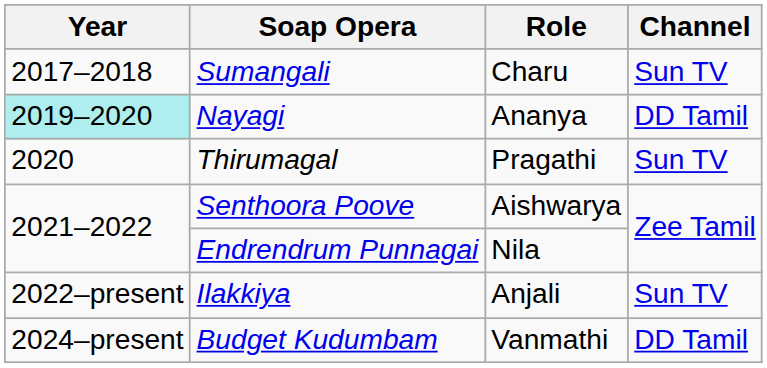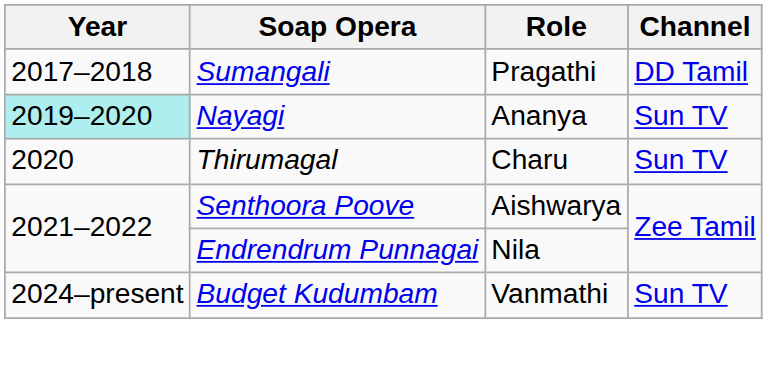 <table class="wikitable">
 <tr>
 <th>Year</th>
 <th>Soap Opera</th>
 <th>Role</th>
 <th>Channel</th>
 </tr>
 <tr>
 <td>2017–2018</td>
 <td><em><a href='#'>Sumangali</a></em></td>
-<td>Charu</td>
-<td><a href='#'>Sun TV</a></td>
+<td>Pragathi</td>
+<td><a href='#'>DD Tamil</a></td>
 </tr>
 <tr>
 <td style="background: paleturquoise;">2019–2020</td>
 <td><a href='#'><em>Nayagi</em></a></td>
 <td>Ananya</td>
-<td><a href='#'>DD Tamil</a></td>
+<td><a href='#'>Sun TV</a></td>
 </tr>
 <tr>
 <td>2020</td>
 <td><em>Thirumagal</em></td>
-<td>Pragathi</td>
+<td>Charu</td>
 <td><a href='#'>Sun TV</a></td>
 </tr>
 <tr>
 <td rowspan="2">2021–2022</td>
 <td><em><a href='#'>Senthoora Poove</a></em></td>
 <td>Aishwarya</td>
 <td rowspan="2"><a href='#'>Zee Tamil</a></td>
 </tr>
 <tr>
 <td><a href='#'><em>Endrendrum Punnagai</em></a></td>
 <td>Nila</td>
 </tr>
 <tr>
-<td>2022–present</td>
-<td><em><a href='#'>Ilakkiya</a></em></td>
-<td>Anjali</td>
-<td><a href='#'>Sun TV</a></td>
-</tr>
-<tr>
 <td>2024–present</td>
 <td><em><a href='#'>Budget Kudumbam</a></em></td>
 <td>Vanmathi</td>
-<td><a href='#'>DD Tamil</a></td>
+<td><a href='#'>Sun TV</a></td>
 </tr>
 </table>
